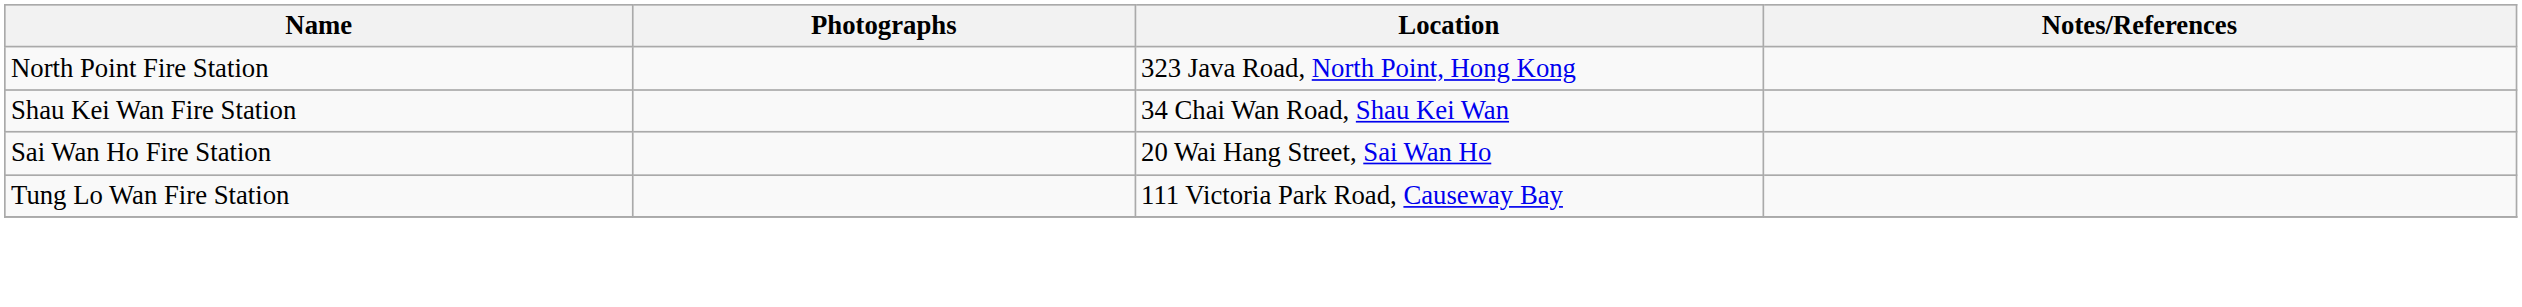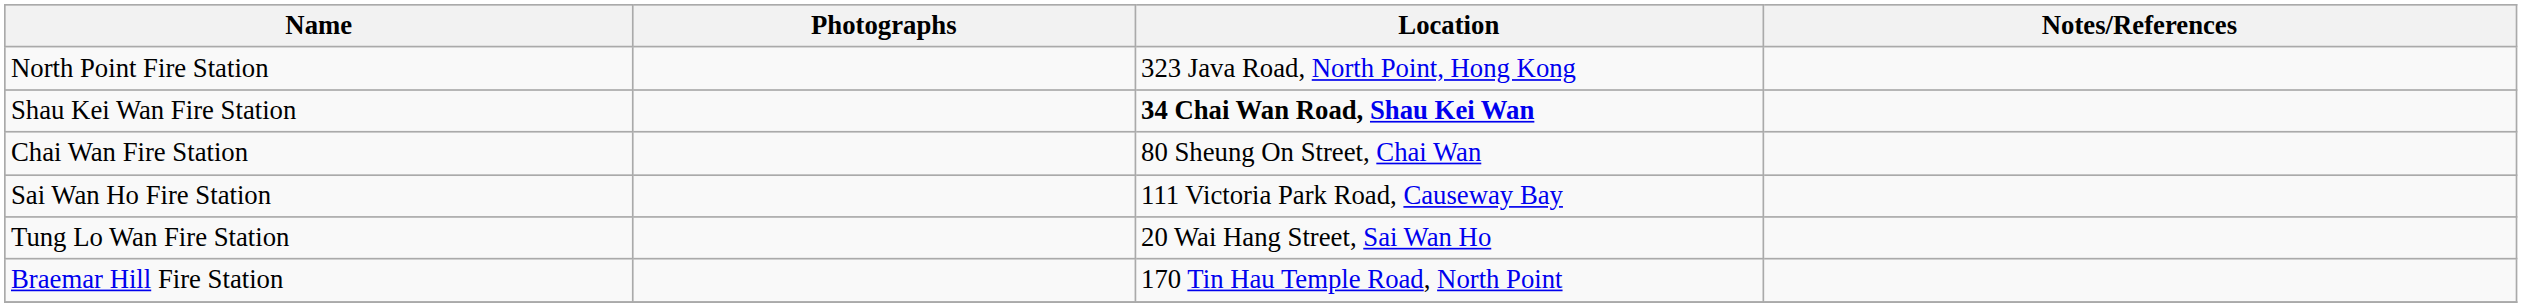 <table class="wikitable sortable" style="width:95%">
 <tr>
 <th width="25%">Name</th>
 <th width="20%">Photographs</th>
 <th width="25%">Location</th>
 <th width="30%">Notes/References</th>
 </tr>
 <tr>
 <td>North Point Fire Station</td>
 <td></td>
 <td>323 Java Road, <a href='#'>North Point, Hong Kong</a></td>
 <td></td>
 </tr>
 <tr>
 <td>Shau Kei Wan Fire Station</td>
 <td></td>
-<td>34 Chai Wan Road, <a href='#'>Shau Kei Wan</a></td>
+<td><strong>34 Chai Wan Road, <a href='#'>Shau Kei Wan</a></strong></td>
+<td></td>
+</tr>
+<tr>
+<td>Chai Wan Fire Station</td>
+<td></td>
+<td>80 Sheung On Street, <a href='#'>Chai Wan</a></td>
 <td></td>
 </tr>
 <tr>
 <td>Sai Wan Ho Fire Station</td>
 <td></td>
-<td>20 Wai Hang Street, <a href='#'>Sai Wan Ho</a></td>
+<td>111 Victoria Park Road, <a href='#'>Causeway Bay</a></td>
 <td></td>
 </tr>
 <tr>
 <td>Tung Lo Wan Fire Station</td>
 <td></td>
-<td>111 Victoria Park Road, <a href='#'>Causeway Bay</a></td>
+<td>20 Wai Hang Street, <a href='#'>Sai Wan Ho</a></td>
+<td></td>
+</tr>
+<tr>
+<td><a href='#'>Braemar Hill</a> Fire Station</td>
+<td></td>
+<td>170 <a href='#'>Tin Hau Temple Road</a>, <a href='#'>North Point</a><br></td>
 <td></td>
 </tr>
 <tr>
 </tr>
 </table>
